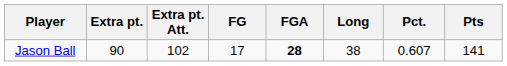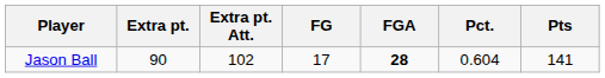 <table class="wikitable sortable">
 <tr>
 <th bgcolor="#DDDDFF" width="10%">Player</th>
 <th bgcolor="#DDDDFF" width="7%">Extra pt.</th>
 <th bgcolor="#DDDDFF" width="7%">Extra pt. Att.</th>
 <th bgcolor="#DDDDFF" width="7%">FG</th>
 <th bgcolor="#DDDDFF" width="7%">FGA</th>
-<th bgcolor="#DDDDFF" width="7%">Long</th>
 <th bgcolor="#DDDDFF" width="7%">Pct.</th>
 <th bgcolor="#DDDDFF" width="7%">Pts</th>
 </tr>
 <tr align="center">
 <td><a href='#'>Jason Ball</a></td>
 <td>90</td>
 <td>102</td>
 <td>17</td>
 <td><strong>28</strong></td>
-<td>38</td>
-<td>0.607</td>
+<td>0.604</td>
 <td>141</td>
 </tr>
 </table>
